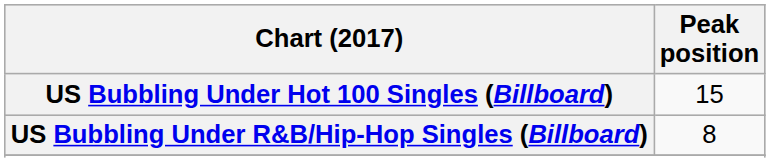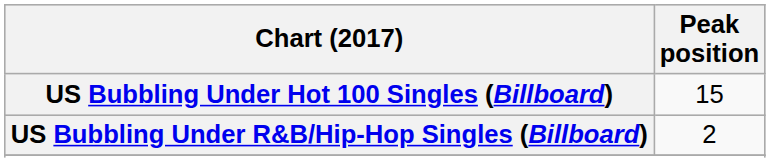 <table class="wikitable sortable plainrowheaders">
 <tr>
 <th>Chart (2017)</th>
 <th>Peak<br>position</th>
 </tr>
 <tr>
 <th scope="row">US <a href='#'>Bubbling Under Hot 100 Singles</a> (<a href='#'><em>Billboard</em></a>)</th>
 <td style="text-align:center;">15</td>
 </tr>
 <tr>
 <th scope="row">US <a href='#'>Bubbling Under R&B/Hip-Hop Singles</a> (<a href='#'><em>Billboard</em></a>)</th>
-<td style="text-align:center;">8</td>
+<td style="text-align:center;">2</td>
 </tr>
 <tr>
 </tr>
 <tr>
 </tr>
 </table>
